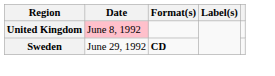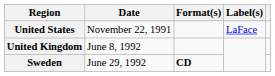 <table class="wikitable plainrowheaders">
 <tr>
 <th scope="col">Region</th>
 <th scope="col">Date</th>
 <th scope="col">Format(s)</th>
 <th scope="col">Label(s)</th>
 <th scope="col"></th>
 </tr>
 <tr>
+<th scope="row">United States</th>
+<td>November 22, 1991</td>
+<td></td>
+<td><a href='#'>LaFace</a></td>
+<td></td>
+</tr>
+<tr>
 <th scope="row">United Kingdom</th>
-<td style="background: pink;">June 8, 1992</td>
+<td>June 8, 1992</td>
 <td></td>
 <td rowspan="2"></td>
 <td></td>
 </tr>
 <tr>
 <th scope="row">Sweden</th>
 <td>June 29, 1992</td>
 <td><strong>CD</strong></td>
 <td></td>
 </tr>
 </table>
